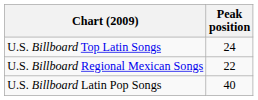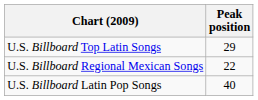 <table class="wikitable sortable">
 <tr>
 <th>Chart (2009)</th>
 <th>Peak<br>position</th>
 </tr>
 <tr>
 <td>U.S. <em>Billboard</em> <a href='#'>Top Latin Songs</a></td>
-<td align="center">24</td>
+<td align="center">29</td>
 </tr>
 <tr>
 <td>U.S. <em>Billboard</em> <a href='#'>Regional Mexican Songs</a></td>
 <td align="center">22</td>
 </tr>
 <tr>
 <td>U.S. <em>Billboard</em> Latin Pop Songs</td>
 <td align="center">40</td>
 </tr>
 </table>
